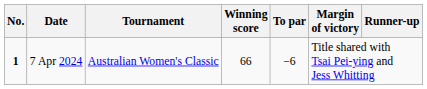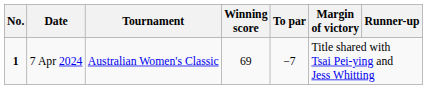 <table class="wikitable" style="font-size:95%;">
 <tr>
 <th>No.</th>
 <th>Date</th>
 <th>Tournament</th>
 <th>Winning<br>score</th>
 <th>To par</th>
 <th>Margin<br>of victory</th>
 <th>Runner-up</th>
 </tr>
 <tr>
 <td align=center><strong>1</strong></td>
 <td align=right>7 Apr <a href='#'>2024</a></td>
 <td><a href='#'>Australian Women's Classic</a></td>
-<td align=center>66</td>
-<td align=center>−6</td>
+<td align=center>69</td>
+<td align=center>−7</td>
 <td align=left colspan=2>Title shared with<br> <a href='#'>Tsai Pei-ying</a> and<br> <a href='#'>Jess Whitting</a></td>
 </tr>
 </table>
